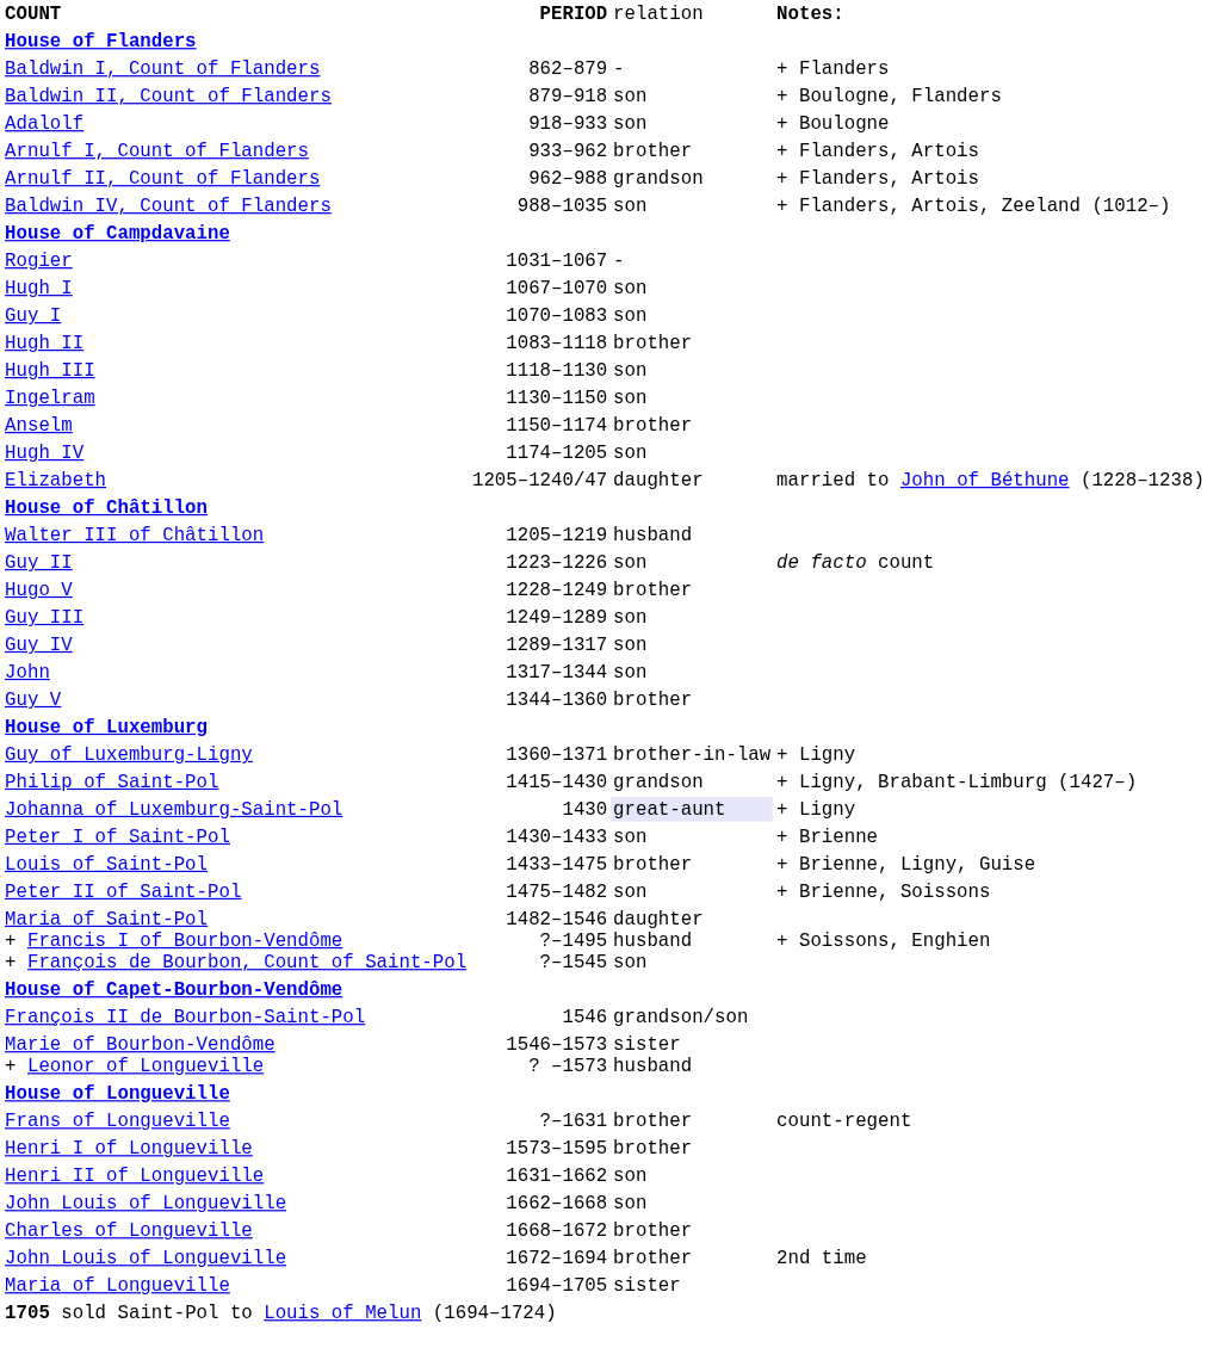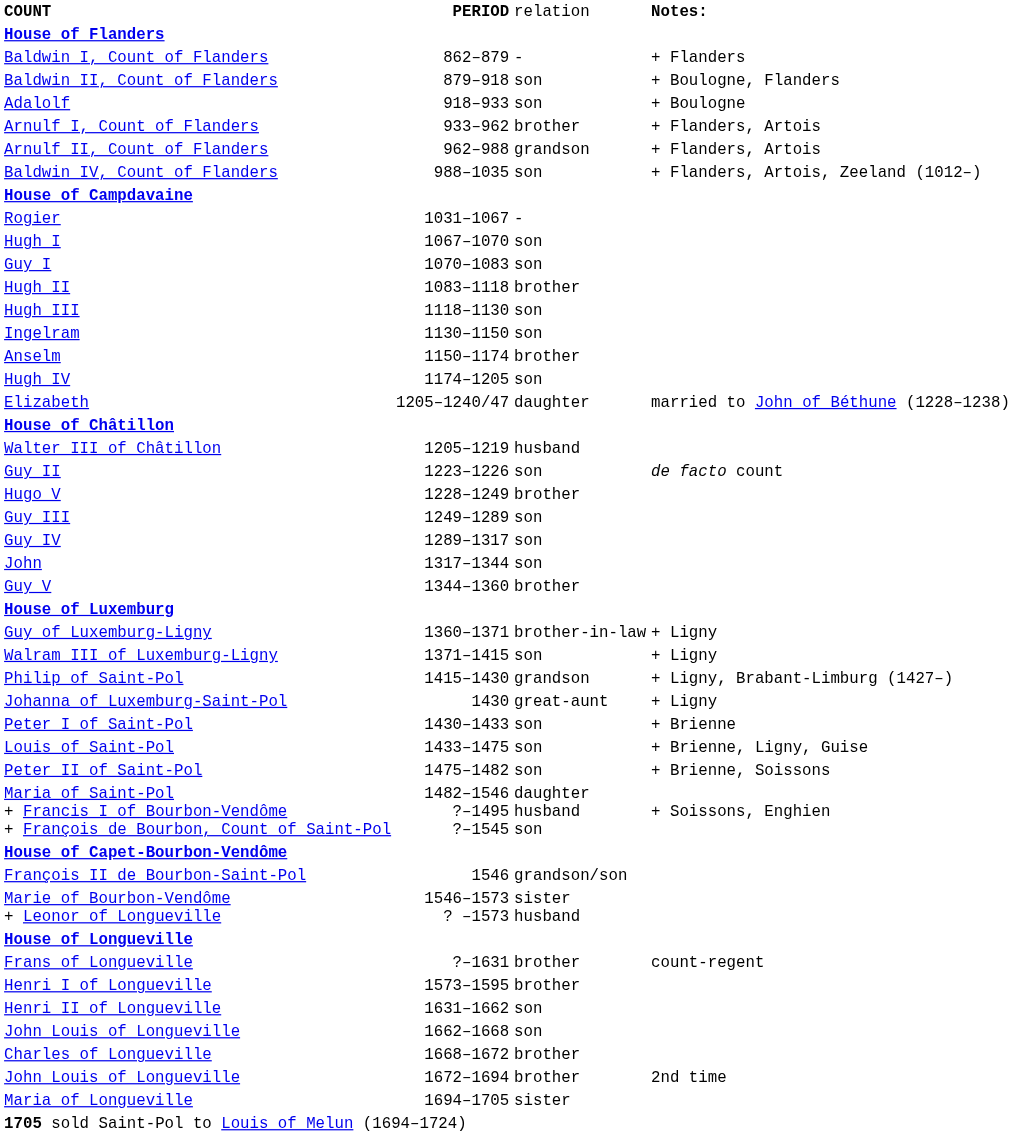 <table class="toccolours" style="margin: 0 2em 0 2em;">
 <tr>
 <td><strong>COUNT</strong></td>
 <td ALIGN="right"><strong>PERIOD</strong></td>
 <td>relation</td>
 <td><strong>Notes:</strong></td>
 </tr>
 <tr>
 <td Colspan=4><strong><a href='#'>House of Flanders</a></strong></td>
 </tr>
 <tr>
 <td><a href='#'>Baldwin I, Count of Flanders</a></td>
 <td ALIGN="right">862–879</td>
 <td>-</td>
 <td>+ Flanders</td>
 </tr>
 <tr>
 <td><a href='#'>Baldwin II, Count of Flanders</a></td>
 <td ALIGN="right">879–918</td>
 <td>son</td>
 <td>+ Boulogne, Flanders</td>
 </tr>
 <tr>
 <td><a href='#'>Adalolf</a></td>
 <td ALIGN="right">918–933</td>
 <td>son</td>
 <td>+ Boulogne</td>
 </tr>
 <tr>
 <td><a href='#'>Arnulf I, Count of Flanders</a></td>
 <td ALIGN="right">933–962</td>
 <td>brother</td>
 <td>+ Flanders, Artois</td>
 </tr>
 <tr>
 <td><a href='#'>Arnulf II, Count of Flanders</a></td>
 <td ALIGN="right">962–988</td>
 <td>grandson</td>
 <td>+ Flanders, Artois</td>
 </tr>
 <tr>
 <td><a href='#'>Baldwin IV, Count of Flanders</a></td>
 <td ALIGN="right">988–1035</td>
 <td>son</td>
 <td>+ Flanders, Artois, Zeeland (1012–)</td>
 </tr>
 <tr>
 <td Colspan=4><strong><a href='#'>House of Campdavaine</a></strong></td>
 </tr>
 <tr>
 <td><a href='#'>Rogier</a></td>
 <td ALIGN="right">1031–1067</td>
 <td>-</td>
 <td></td>
 </tr>
 <tr>
 <td><a href='#'>Hugh I</a></td>
 <td ALIGN="right">1067–1070</td>
 <td>son</td>
 <td></td>
 </tr>
 <tr>
 <td><a href='#'>Guy I</a></td>
 <td ALIGN="right">1070–1083</td>
 <td>son</td>
 <td></td>
 </tr>
 <tr>
 <td><a href='#'>Hugh II</a></td>
 <td ALIGN="right">1083–1118</td>
 <td>brother</td>
 <td></td>
 </tr>
 <tr>
 <td><a href='#'>Hugh III</a></td>
 <td ALIGN="right">1118–1130</td>
 <td>son</td>
 <td></td>
 </tr>
 <tr>
 <td><a href='#'>Ingelram</a></td>
 <td ALIGN="right">1130–1150</td>
 <td>son</td>
 <td></td>
 </tr>
 <tr>
 <td><a href='#'>Anselm</a></td>
 <td ALIGN="right">1150–1174</td>
 <td>brother</td>
 <td></td>
 </tr>
 <tr>
 <td><a href='#'>Hugh IV</a></td>
 <td ALIGN="right">1174–1205</td>
 <td>son</td>
 <td></td>
 </tr>
 <tr>
 <td><a href='#'>Elizabeth</a></td>
 <td ALIGN="right">1205–1240/47</td>
 <td>daughter</td>
 <td>married to <a href='#'>John of Béthune</a> (1228–1238)</td>
 </tr>
 <tr>
 <td Colspan=4><strong><a href='#'>House of Châtillon</a></strong></td>
 </tr>
 <tr>
 <td><a href='#'>Walter III of Châtillon</a></td>
 <td ALIGN="right">1205–1219</td>
 <td>husband</td>
 <td></td>
 </tr>
 <tr>
 <td><a href='#'>Guy II</a></td>
 <td ALIGN="right">1223–1226</td>
 <td>son</td>
 <td><em>de facto</em> count</td>
 </tr>
 <tr>
 <td><a href='#'>Hugo V</a></td>
 <td ALIGN="right">1228–1249</td>
 <td>brother</td>
 <td></td>
 </tr>
 <tr>
 <td><a href='#'>Guy III</a></td>
 <td ALIGN="right">1249–1289</td>
 <td>son</td>
 <td></td>
 </tr>
 <tr>
 <td><a href='#'>Guy IV</a></td>
 <td ALIGN="right">1289–1317</td>
 <td>son</td>
 <td></td>
 </tr>
 <tr>
 <td><a href='#'>John</a></td>
 <td ALIGN="right">1317–1344</td>
 <td>son</td>
 <td></td>
 </tr>
 <tr>
 <td><a href='#'>Guy V</a></td>
 <td ALIGN="right">1344–1360</td>
 <td>brother</td>
 <td></td>
 </tr>
 <tr>
 <td Colspan=4><strong><a href='#'>House of Luxemburg</a></strong></td>
 </tr>
 <tr>
 <td><a href='#'>Guy of Luxemburg-Ligny</a></td>
 <td ALIGN="right">1360–1371</td>
 <td>brother-in-law</td>
 <td>+ Ligny</td>
 </tr>
 <tr>
+<td><a href='#'>Walram III of Luxemburg-Ligny</a></td>
+<td ALIGN="right">1371–1415</td>
+<td>son</td>
+<td>+ Ligny</td>
+</tr>
+<tr>
 <td><a href='#'>Philip of Saint-Pol</a></td>
 <td ALIGN="right">1415–1430</td>
 <td>grandson</td>
 <td>+ Ligny, Brabant-Limburg (1427–)</td>
 </tr>
 <tr>
 <td><a href='#'>Johanna of Luxemburg-Saint-Pol</a></td>
 <td ALIGN="right">1430</td>
-<td style="background: lavender;">great-aunt</td>
+<td>great-aunt</td>
 <td>+ Ligny</td>
 </tr>
 <tr>
 <td><a href='#'>Peter I of Saint-Pol</a></td>
 <td ALIGN="right">1430–1433</td>
 <td>son</td>
 <td>+ Brienne</td>
 </tr>
 <tr>
 <td><a href='#'>Louis of Saint-Pol</a></td>
 <td ALIGN="right">1433–1475</td>
-<td>brother</td>
+<td>son</td>
 <td>+ Brienne, Ligny, Guise</td>
 </tr>
 <tr>
 <td><a href='#'>Peter II of Saint-Pol</a></td>
 <td ALIGN="right">1475–1482</td>
 <td>son</td>
 <td>+ Brienne, Soissons</td>
 </tr>
 <tr>
 <td><a href='#'>Maria of Saint-Pol</a><br>+ <a href='#'>Francis I of Bourbon-Vendôme</a><br>+ <a href='#'>François de Bourbon, Count of Saint-Pol</a></td>
 <td ALIGN="right">1482–1546<br>?–1495<br>?–1545</td>
 <td>daughter<br>husband<br>son</td>
 <td>+ Soissons, Enghien</td>
 </tr>
 <tr>
 <td Colspan=4><strong><a href='#'>House of Capet-Bourbon-Vendôme</a></strong></td>
 </tr>
 <tr>
 <td><a href='#'>François II de Bourbon-Saint-Pol</a></td>
 <td ALIGN="right">1546</td>
 <td>grandson/son</td>
 <td></td>
 </tr>
 <tr>
 <td><a href='#'>Marie of Bourbon-Vendôme</a><br>+ <a href='#'>Leonor of Longueville</a></td>
 <td ALIGN="right">1546–1573<br>? –1573</td>
 <td>sister<br>husband</td>
 <td></td>
 </tr>
 <tr>
 <td Colspan=4><strong><a href='#'>House of Longueville</a></strong></td>
 </tr>
 <tr>
 <td><a href='#'>Frans of Longueville</a></td>
 <td ALIGN="right">?–1631</td>
 <td>brother</td>
 <td>count-regent</td>
 </tr>
 <tr>
 <td><a href='#'>Henri I of Longueville</a></td>
 <td ALIGN="right">1573–1595</td>
 <td>brother</td>
 <td></td>
 </tr>
 <tr>
 <td><a href='#'>Henri II of Longueville</a></td>
 <td ALIGN="right">1631–1662</td>
 <td>son</td>
 <td></td>
 </tr>
 <tr>
 <td><a href='#'>John Louis of Longueville</a></td>
 <td ALIGN="right">1662–1668</td>
 <td>son</td>
 <td></td>
 </tr>
 <tr>
 <td><a href='#'>Charles of Longueville</a></td>
 <td ALIGN="right">1668–1672</td>
 <td>brother</td>
 <td></td>
 </tr>
 <tr>
 <td><a href='#'>John Louis of Longueville</a></td>
 <td ALIGN="right">1672–1694</td>
 <td>brother</td>
 <td>2nd time</td>
 </tr>
 <tr>
 <td><a href='#'>Maria of Longueville</a></td>
 <td ALIGN="right">1694–1705</td>
 <td>sister</td>
 <td></td>
 </tr>
 <tr>
 <td Colspan=4><strong>1705</strong> sold Saint-Pol to <a href='#'>Louis of Melun</a> (1694–1724)</td>
 </tr>
 <tr>
 </tr>
 </table>
